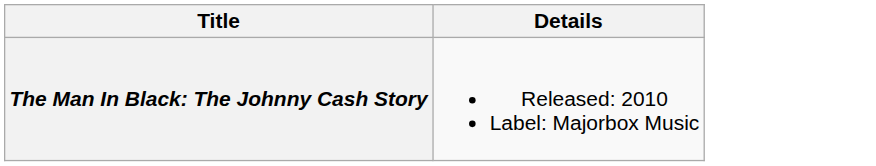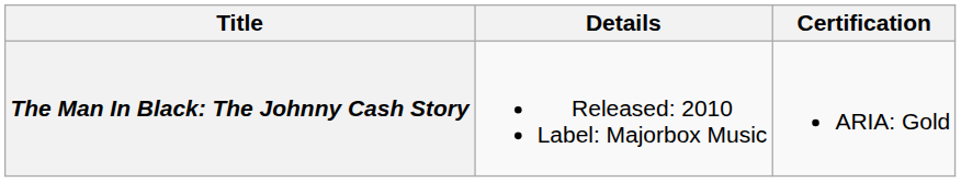 <table class="wikitable plainrowheaders" style="text-align:center;">
 <tr>
 <th>Title</th>
 <th>Details</th>
+<th>Certification</th>
 </tr>
 <tr>
 <th scope="row"><em>The Man In Black: The Johnny Cash Story</em></th>
 <td><br><ul><li>Released: 2010</li><li>Label: Majorbox Music</li></ul></td>
+<td><br><ul><li>ARIA: Gold</li></ul></td>
 </tr>
 </table>
